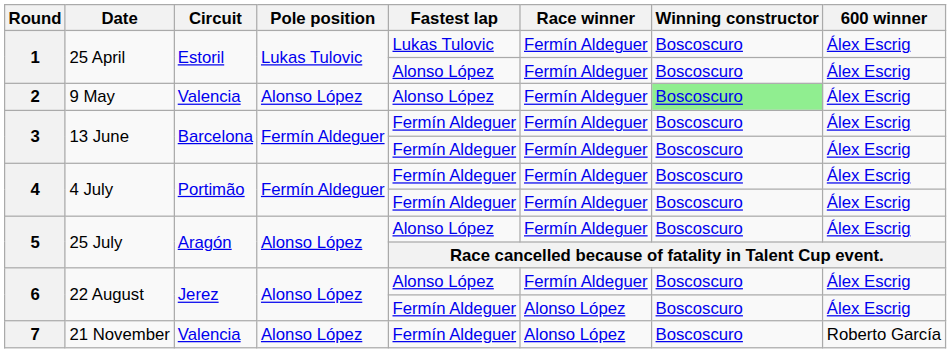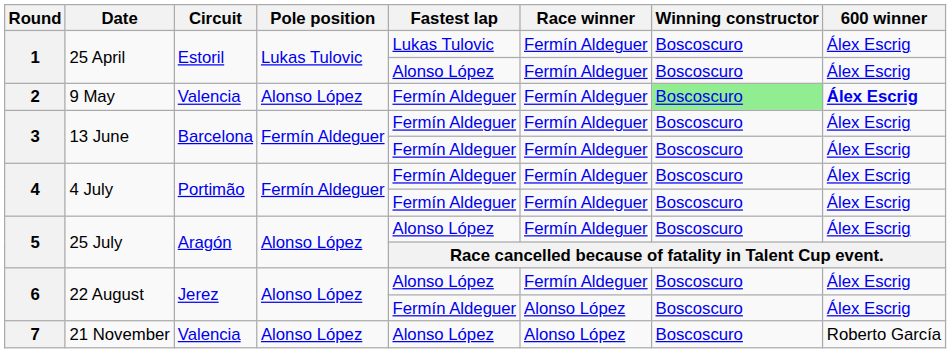 <table class="wikitable" style="font-size:85%;">
 <tr>
 <th>Round</th>
 <th>Date</th>
 <th>Circuit</th>
 <th>Pole position</th>
 <th>Fastest lap</th>
 <th>Race winner</th>
 <th>Winning constructor</th>
 <th> 600 winner</th>
 </tr>
 <tr>
 <th rowspan=2>1</th>
 <td rowspan=2>25 April</td>
 <td rowspan=2> <a href='#'>Estoril</a></td>
 <td rowspan=2> <a href='#'>Lukas Tulovic</a></td>
 <td> <a href='#'>Lukas Tulovic</a></td>
 <td nowrap> <a href='#'>Fermín Aldeguer</a></td>
 <td nowrap> <a href='#'>Boscoscuro</a></td>
 <td> <a href='#'>Álex Escrig</a></td>
 </tr>
 <tr>
 <td> <a href='#'>Alonso López</a></td>
 <td> <a href='#'>Fermín Aldeguer</a></td>
 <td> <a href='#'>Boscoscuro</a></td>
 <td> <a href='#'>Álex Escrig</a></td>
 </tr>
 <tr>
 <th>2</th>
 <td>9 May</td>
 <td> <a href='#'>Valencia</a></td>
 <td> <a href='#'>Alonso López</a></td>
-<td> <a href='#'>Alonso López</a></td>
+<td nowrap> <a href='#'>Fermín Aldeguer</a></td>
 <td> <a href='#'>Fermín Aldeguer</a></td>
 <td style="background: lightgreen;"> <a href='#'>Boscoscuro</a></td>
-<td> <a href='#'>Álex Escrig</a></td>
+<td><strong> <a href='#'>Álex Escrig</a></strong></td>
 </tr>
 <tr>
 <th rowspan=2>3</th>
 <td rowspan=2>13 June</td>
 <td rowspan=2 nowrap> <a href='#'>Barcelona</a></td>
 <td rowspan=2 nowrap> <a href='#'>Fermín Aldeguer</a></td>
 <td> <a href='#'>Fermín Aldeguer</a></td>
 <td> <a href='#'>Fermín Aldeguer</a></td>
 <td> <a href='#'>Boscoscuro</a></td>
 <td> <a href='#'>Álex Escrig</a></td>
 </tr>
 <tr>
 <td> <a href='#'>Fermín Aldeguer</a></td>
 <td> <a href='#'>Fermín Aldeguer</a></td>
 <td> <a href='#'>Boscoscuro</a></td>
 <td> <a href='#'>Álex Escrig</a></td>
 </tr>
 <tr>
 <th rowspan=2>4</th>
 <td rowspan=2>4 July</td>
 <td rowspan=2> <a href='#'>Portimão</a></td>
 <td rowspan=2> <a href='#'>Fermín Aldeguer</a></td>
 <td> <a href='#'>Fermín Aldeguer</a></td>
 <td> <a href='#'>Fermín Aldeguer</a></td>
 <td> <a href='#'>Boscoscuro</a></td>
 <td> <a href='#'>Álex Escrig</a></td>
 </tr>
 <tr>
 <td> <a href='#'>Fermín Aldeguer</a></td>
 <td> <a href='#'>Fermín Aldeguer</a></td>
 <td> <a href='#'>Boscoscuro</a></td>
 <td> <a href='#'>Álex Escrig</a></td>
 </tr>
 <tr>
 <th rowspan=2>5</th>
 <td rowspan=2>25 July</td>
 <td rowspan=2> <a href='#'>Aragón</a></td>
 <td rowspan=2> <a href='#'>Alonso López</a></td>
 <td> <a href='#'>Alonso López</a></td>
 <td> <a href='#'>Fermín Aldeguer</a></td>
 <td> <a href='#'>Boscoscuro</a></td>
 <td> <a href='#'>Álex Escrig</a></td>
 </tr>
 <tr>
 <th colspan=4>Race cancelled because of fatality in Talent Cup event.</th>
 </tr>
 <tr>
 <th rowspan=2>6</th>
 <td rowspan=2>22 August</td>
 <td rowspan=2> <a href='#'>Jerez</a></td>
 <td rowspan=2> <a href='#'>Alonso López</a></td>
 <td> <a href='#'>Alonso López</a></td>
 <td> <a href='#'>Fermín Aldeguer</a></td>
 <td> <a href='#'>Boscoscuro</a></td>
 <td> <a href='#'>Álex Escrig</a></td>
 </tr>
 <tr>
 <td> <a href='#'>Fermín Aldeguer</a></td>
 <td> <a href='#'>Alonso López</a></td>
 <td> <a href='#'>Boscoscuro</a></td>
 <td> <a href='#'>Álex Escrig</a></td>
 </tr>
 <tr>
 <th>7</th>
 <td nowrap>21 November</td>
 <td> <a href='#'>Valencia</a></td>
 <td> <a href='#'>Alonso López</a></td>
-<td> <a href='#'>Fermín Aldeguer</a></td>
+<td> <a href='#'>Alonso López</a></td>
 <td> <a href='#'>Alonso López</a></td>
 <td> <a href='#'>Boscoscuro</a></td>
 <td nowrap> Roberto García</td>
 </tr>
 </table>
